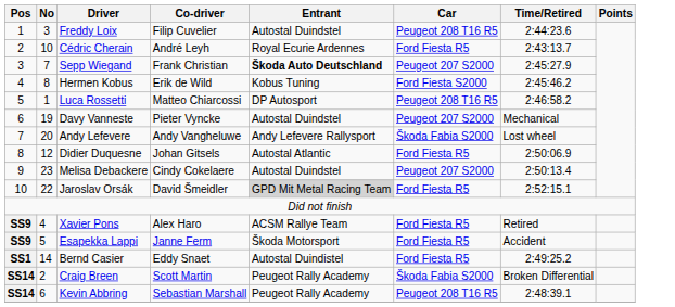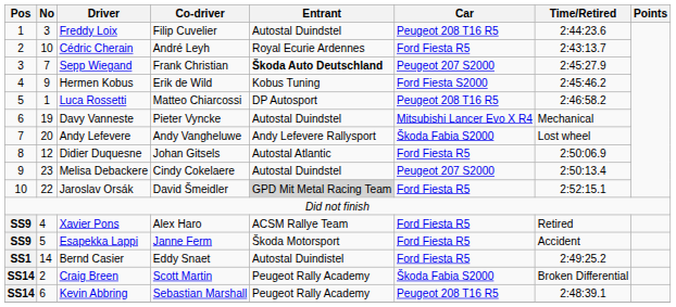 <table class="wikitable" style="font-size: 95%">
 <tr>
 <th>Pos</th>
 <th>No</th>
 <th>Driver</th>
 <th>Co-driver</th>
 <th>Entrant</th>
 <th>Car</th>
 <th>Time/Retired</th>
 <th>Points</th>
 </tr>
 <tr>
 <td align=center>1</td>
 <td align=center>3</td>
 <td> <a href='#'>Freddy Loix</a></td>
 <td> Filip Cuvelier</td>
 <td>Autostal Duindstel</td>
 <td><a href='#'>Peugeot 208 T16 R5</a></td>
 <td align=center>2:44:23.6</td>
 </tr>
 <tr>
 <td align=center>2</td>
 <td align=center>10</td>
 <td> <a href='#'>Cédric Cherain</a></td>
 <td> André Leyh</td>
 <td>Royal Ecurie Ardennes</td>
 <td><a href='#'>Ford Fiesta R5</a></td>
 <td align=center>2:43:13.7</td>
 </tr>
 <tr>
 <td align=center>3</td>
 <td align=center>7</td>
 <td> <a href='#'>Sepp Wiegand</a></td>
 <td> Frank Christian</td>
 <td><strong>Škoda Auto Deutschland</strong></td>
 <td><a href='#'>Peugeot 207 S2000</a></td>
 <td align=center>2:45:27.9</td>
 </tr>
 <tr>
 <td align=center>4</td>
-<td align=center>8</td>
+<td align=center>9</td>
 <td> Hermen Kobus</td>
 <td> Erik de Wild</td>
 <td>Kobus Tuning</td>
 <td><a href='#'>Ford Fiesta S2000</a></td>
 <td align=center>2:45:46.2</td>
 </tr>
 <tr>
 <td align=center>5</td>
 <td align=center>1</td>
 <td> <a href='#'>Luca Rossetti</a></td>
 <td> Matteo Chiarcossi</td>
 <td>DP Autosport</td>
 <td><a href='#'>Peugeot 208 T16 R5</a></td>
 <td align=center>2:46:58.2</td>
 </tr>
 <tr>
 <td align=center>6</td>
 <td align=center>19</td>
 <td> Davy Vanneste</td>
 <td> Pieter Vyncke</td>
 <td>Autostal Duindstel</td>
-<td><a href='#'>Peugeot 207 S2000</a></td>
+<td><a href='#'>Mitsubishi Lancer Evo X R4</a></td>
 <td>Mechanical</td>
 </tr>
 <tr>
 <td align=center>7</td>
 <td align=center>20</td>
 <td> Andy Lefevere</td>
 <td> Andy Vangheluwe</td>
 <td>Andy Lefevere Rallysport</td>
 <td><a href='#'>Škoda Fabia S2000</a></td>
 <td>Lost wheel</td>
 </tr>
 <tr>
 <td align=center>8</td>
 <td align=center>12</td>
 <td> Didier Duquesne</td>
 <td> Johan Gitsels</td>
 <td>Autostal Atlantic</td>
 <td><a href='#'>Ford Fiesta R5</a></td>
 <td align=center>2:50:06.9</td>
 </tr>
 <tr>
 <td align=center>9</td>
 <td align=center>23</td>
 <td> Melisa Debackere</td>
 <td> Cindy Cokelaere</td>
 <td>Autostal Duindstel</td>
 <td><a href='#'>Peugeot 207 S2000</a></td>
 <td align=center>2:50:13.4</td>
 </tr>
 <tr>
 <td align=center>10</td>
 <td align=center>22</td>
 <td> Jaroslav Orsák</td>
 <td> David Šmeidler</td>
 <td style="background: lightgrey;">GPD Mit Metal Racing Team</td>
 <td><a href='#'>Ford Fiesta R5</a></td>
 <td align=center>2:52:15.1</td>
 </tr>
 <tr>
 <td colspan=8 align=center><em>Did not finish</em></td>
 </tr>
 <tr>
 <th>SS9</th>
 <td>4</td>
 <td> <a href='#'>Xavier Pons</a></td>
 <td> Alex Haro</td>
 <td>ACSM Rallye Team</td>
 <td><a href='#'>Ford Fiesta R5</a></td>
 <td>Retired</td>
 <td></td>
 </tr>
 <tr>
 <th>SS9</th>
 <td>5</td>
 <td> <a href='#'>Esapekka Lappi</a></td>
 <td> <a href='#'>Janne Ferm</a></td>
 <td>Škoda Motorsport</td>
 <td><a href='#'>Ford Fiesta R5</a></td>
 <td>Accident</td>
 <td></td>
 </tr>
 <tr>
 <th>SS1</th>
 <td>14</td>
 <td> Bernd Casier</td>
 <td> Eddy Snaet</td>
 <td>Autostal Duindistel</td>
 <td><a href='#'>Ford Fiesta R5</a></td>
 <td align=center>2:49:25.2</td>
 <td></td>
 </tr>
 <tr>
 <th>SS14</th>
 <td>2</td>
 <td> <a href='#'>Craig Breen</a></td>
 <td> <a href='#'>Scott Martin</a></td>
 <td>Peugeot Rally Academy</td>
 <td><a href='#'>Škoda Fabia S2000</a></td>
 <td>Broken Differential</td>
 <td></td>
 </tr>
 <tr>
 <th>SS14</th>
 <td>6</td>
 <td> <a href='#'>Kevin Abbring</a></td>
 <td> <a href='#'>Sebastian Marshall</a></td>
 <td>Peugeot Rally Academy</td>
 <td><a href='#'>Peugeot 208 T16 R5</a></td>
 <td align=center>2:48:39.1</td>
 <td></td>
 </tr>
 <tr>
 </tr>
 </table>
